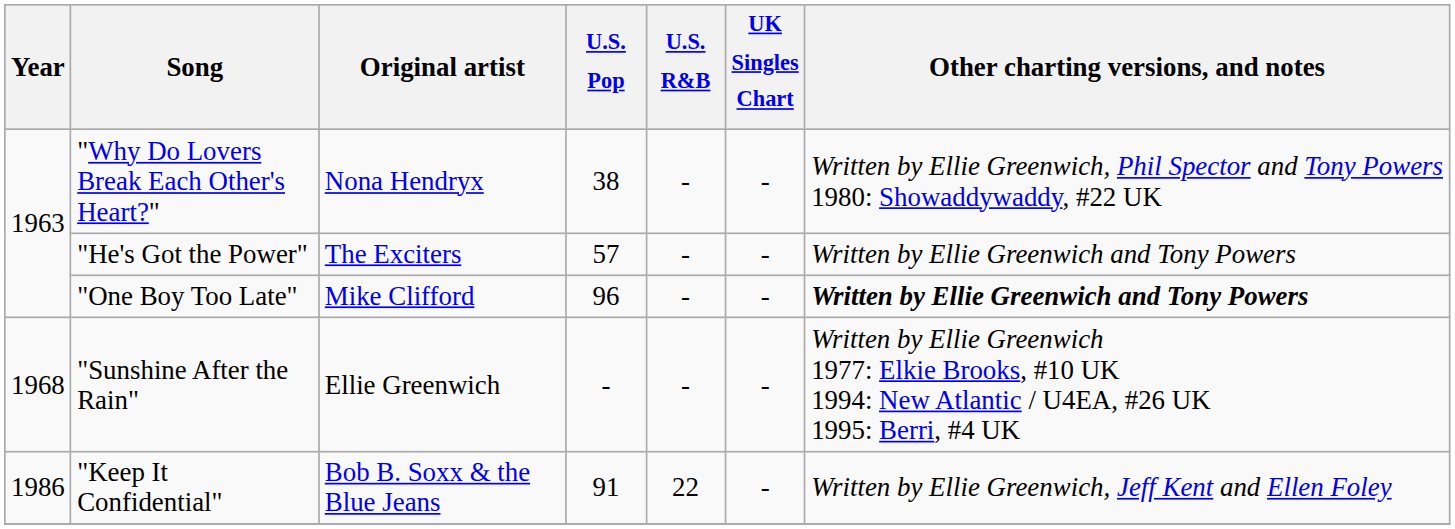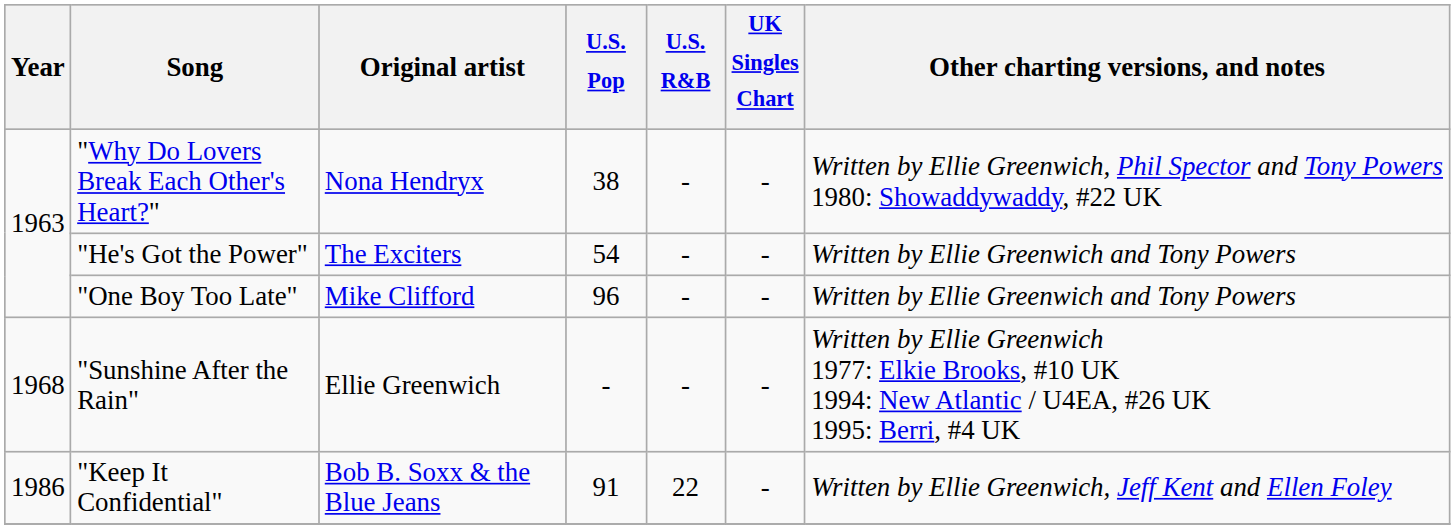 <table class="wikitable">
 <tr>
 <th>Year</th>
 <th width="140">Song</th>
 <th width="140">Original artist</th>
 <th width="40"><sup><a href='#'>U.S. Pop</a></sup></th>
 <th width="40"><sup><a href='#'>U.S. R&B</a></sup></th>
 <th width="40"><sup><a href='#'>UK Singles Chart</a></sup></th>
 <th>Other charting versions, and notes</th>
 </tr>
 <tr>
 <td rowspan="3">1963</td>
 <td>"<a href='#'>Why Do Lovers Break Each Other's Heart?</a>"</td>
 <td><a href='#'>Nona Hendryx</a></td>
 <td align="center">38</td>
 <td align="center">-</td>
 <td align="center">-</td>
 <td><em>Written by Ellie Greenwich, <a href='#'>Phil Spector</a> and <a href='#'>Tony Powers</a></em><br>1980: <a href='#'>Showaddywaddy</a>, #22 UK</td>
 </tr>
 <tr>
 <td>"He's Got the Power"</td>
 <td><a href='#'>The Exciters</a></td>
-<td align="center">57</td>
+<td align="center">54</td>
 <td align="center">-</td>
 <td align="center">-</td>
 <td><em>Written by Ellie Greenwich and Tony Powers</em></td>
 </tr>
 <tr>
 <td>"One Boy Too Late"</td>
 <td><a href='#'>Mike Clifford</a></td>
 <td align="center">96</td>
 <td align="center">-</td>
 <td align="center">-</td>
-<td><strong><em>Written by Ellie Greenwich and Tony Powers</em></strong></td>
+<td><em>Written by Ellie Greenwich and Tony Powers</em></td>
 </tr>
 <tr>
 <td rowspan="1">1968</td>
 <td>"Sunshine After the Rain"</td>
 <td>Ellie Greenwich</td>
 <td align="center">-</td>
 <td align="center">-</td>
 <td align="center">-</td>
 <td><em>Written by Ellie Greenwich</em><br>1977: <a href='#'>Elkie Brooks</a>, #10  UK<br>1994: <a href='#'>New Atlantic</a> / U4EA, #26 UK<br>1995: <a href='#'>Berri</a>, #4 UK</td>
 </tr>
 <tr>
 <td rowspan="1">1986</td>
 <td>"Keep It Confidential"</td>
 <td><a href='#'>Bob B. Soxx & the Blue Jeans</a></td>
 <td align="center">91</td>
 <td align="center">22</td>
 <td align="center">-</td>
 <td><em>Written by Ellie Greenwich, <a href='#'>Jeff Kent</a> and <a href='#'>Ellen Foley</a></em></td>
 </tr>
 <tr>
 </tr>
 </table>
